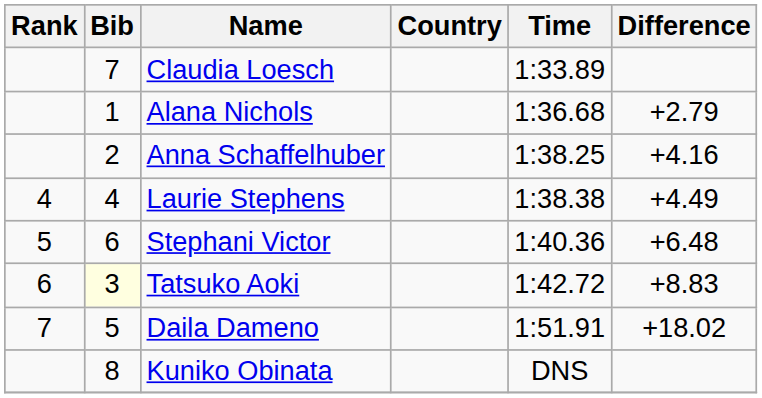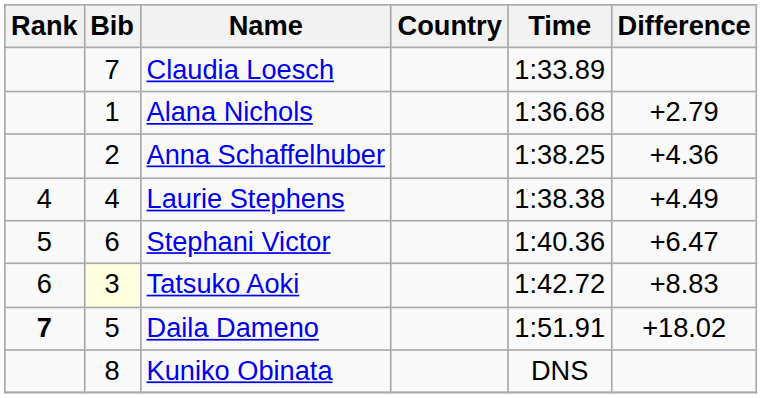 <table class="wikitable sortable" style="text-align:center">
 <tr>
 <th>Rank</th>
 <th>Bib</th>
 <th>Name</th>
 <th>Country</th>
 <th>Time</th>
 <th>Difference</th>
 </tr>
 <tr>
 <td></td>
 <td>7</td>
 <td align=left><a href='#'>Claudia Loesch</a></td>
 <td align=left></td>
 <td>1:33.89</td>
 <td></td>
 </tr>
 <tr>
 <td></td>
 <td>1</td>
 <td align=left><a href='#'>Alana Nichols</a></td>
 <td align=left></td>
 <td>1:36.68</td>
 <td>+2.79</td>
 </tr>
 <tr>
 <td></td>
 <td>2</td>
 <td align=left><a href='#'>Anna Schaffelhuber</a></td>
 <td align=left></td>
 <td>1:38.25</td>
-<td>+4.16</td>
+<td>+4.36</td>
 </tr>
 <tr>
 <td>4</td>
 <td>4</td>
 <td align=left><a href='#'>Laurie Stephens</a></td>
 <td align=left></td>
 <td>1:38.38</td>
 <td>+4.49</td>
 </tr>
 <tr>
 <td>5</td>
 <td>6</td>
 <td align=left><a href='#'>Stephani Victor</a></td>
 <td align=left></td>
 <td>1:40.36</td>
-<td>+6.48</td>
+<td>+6.47</td>
 </tr>
 <tr>
 <td>6</td>
 <td style="background: lightyellow;">3</td>
 <td align=left><a href='#'>Tatsuko Aoki</a></td>
 <td align=left></td>
 <td>1:42.72</td>
 <td>+8.83</td>
 </tr>
 <tr>
-<td>7</td>
+<td><strong>7</strong></td>
 <td>5</td>
 <td align=left><a href='#'>Daila Dameno</a></td>
 <td align=left></td>
 <td>1:51.91</td>
 <td>+18.02</td>
 </tr>
 <tr>
 <td></td>
 <td>8</td>
 <td align=left><a href='#'>Kuniko Obinata</a></td>
 <td align=left></td>
 <td>DNS</td>
 <td></td>
 </tr>
 <tr>
 </tr>
 </table>
